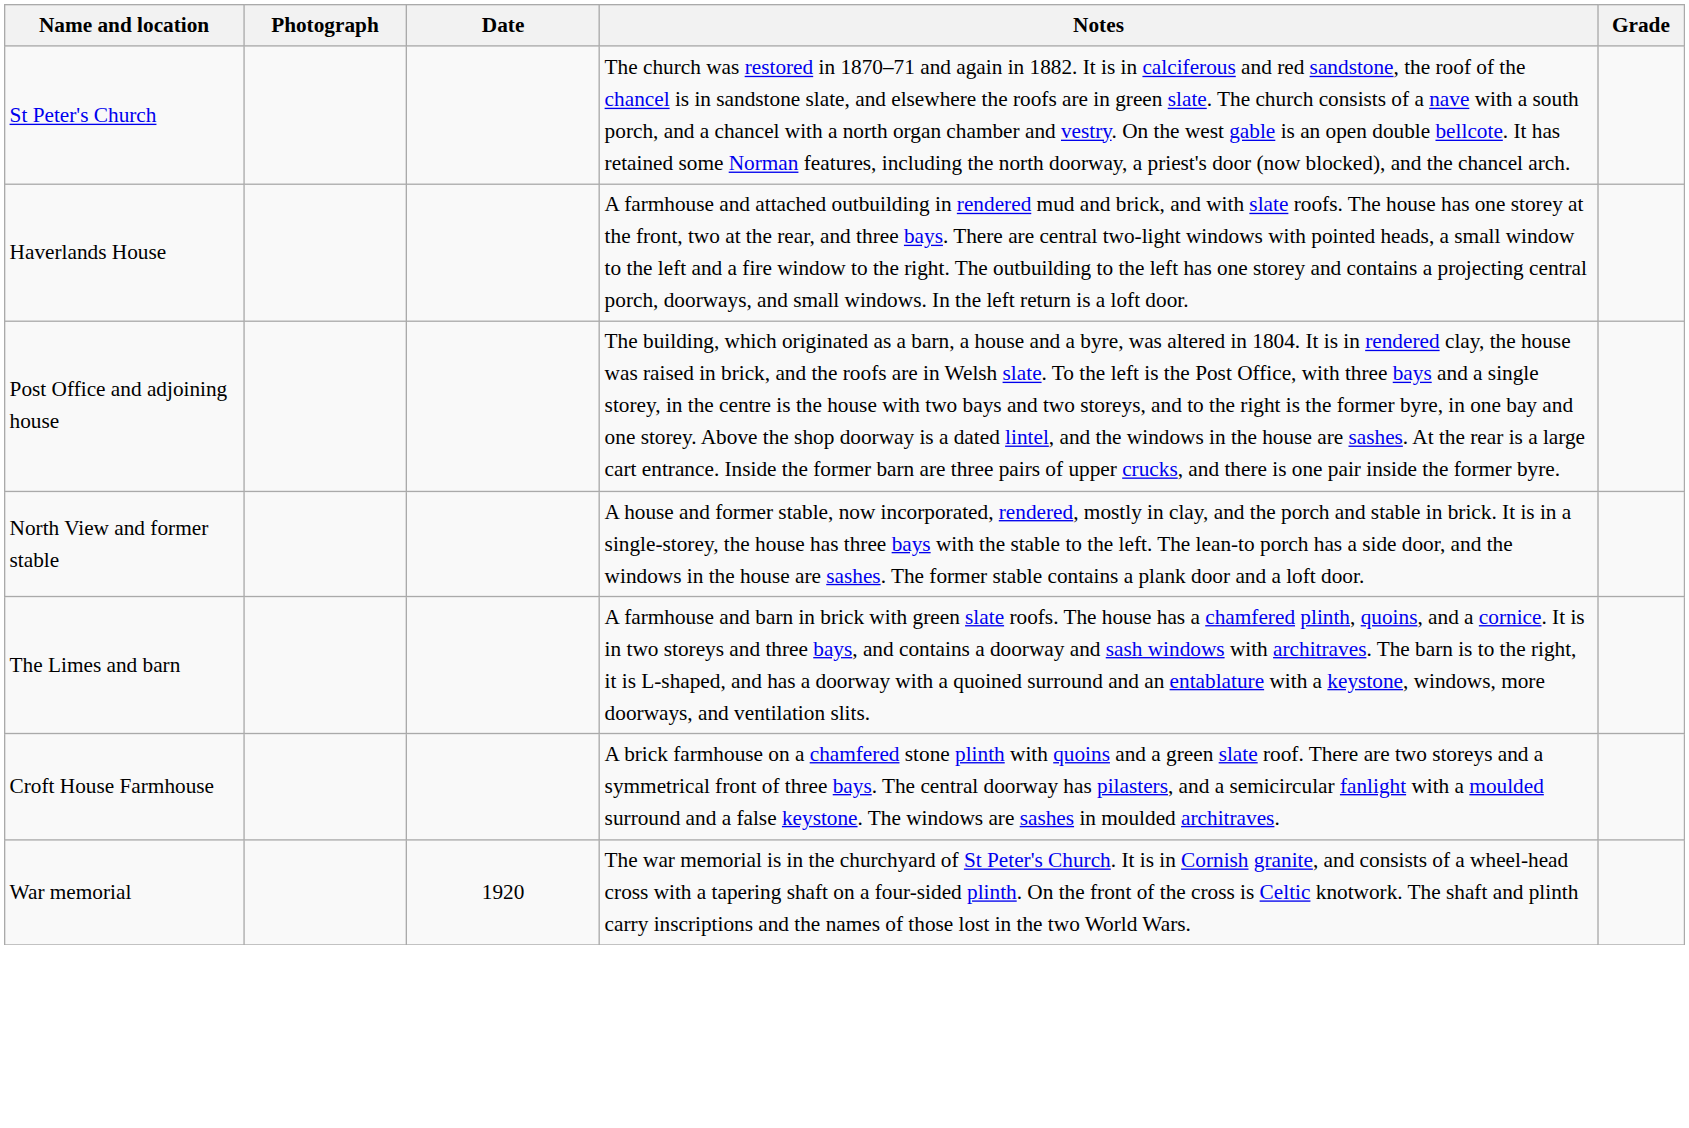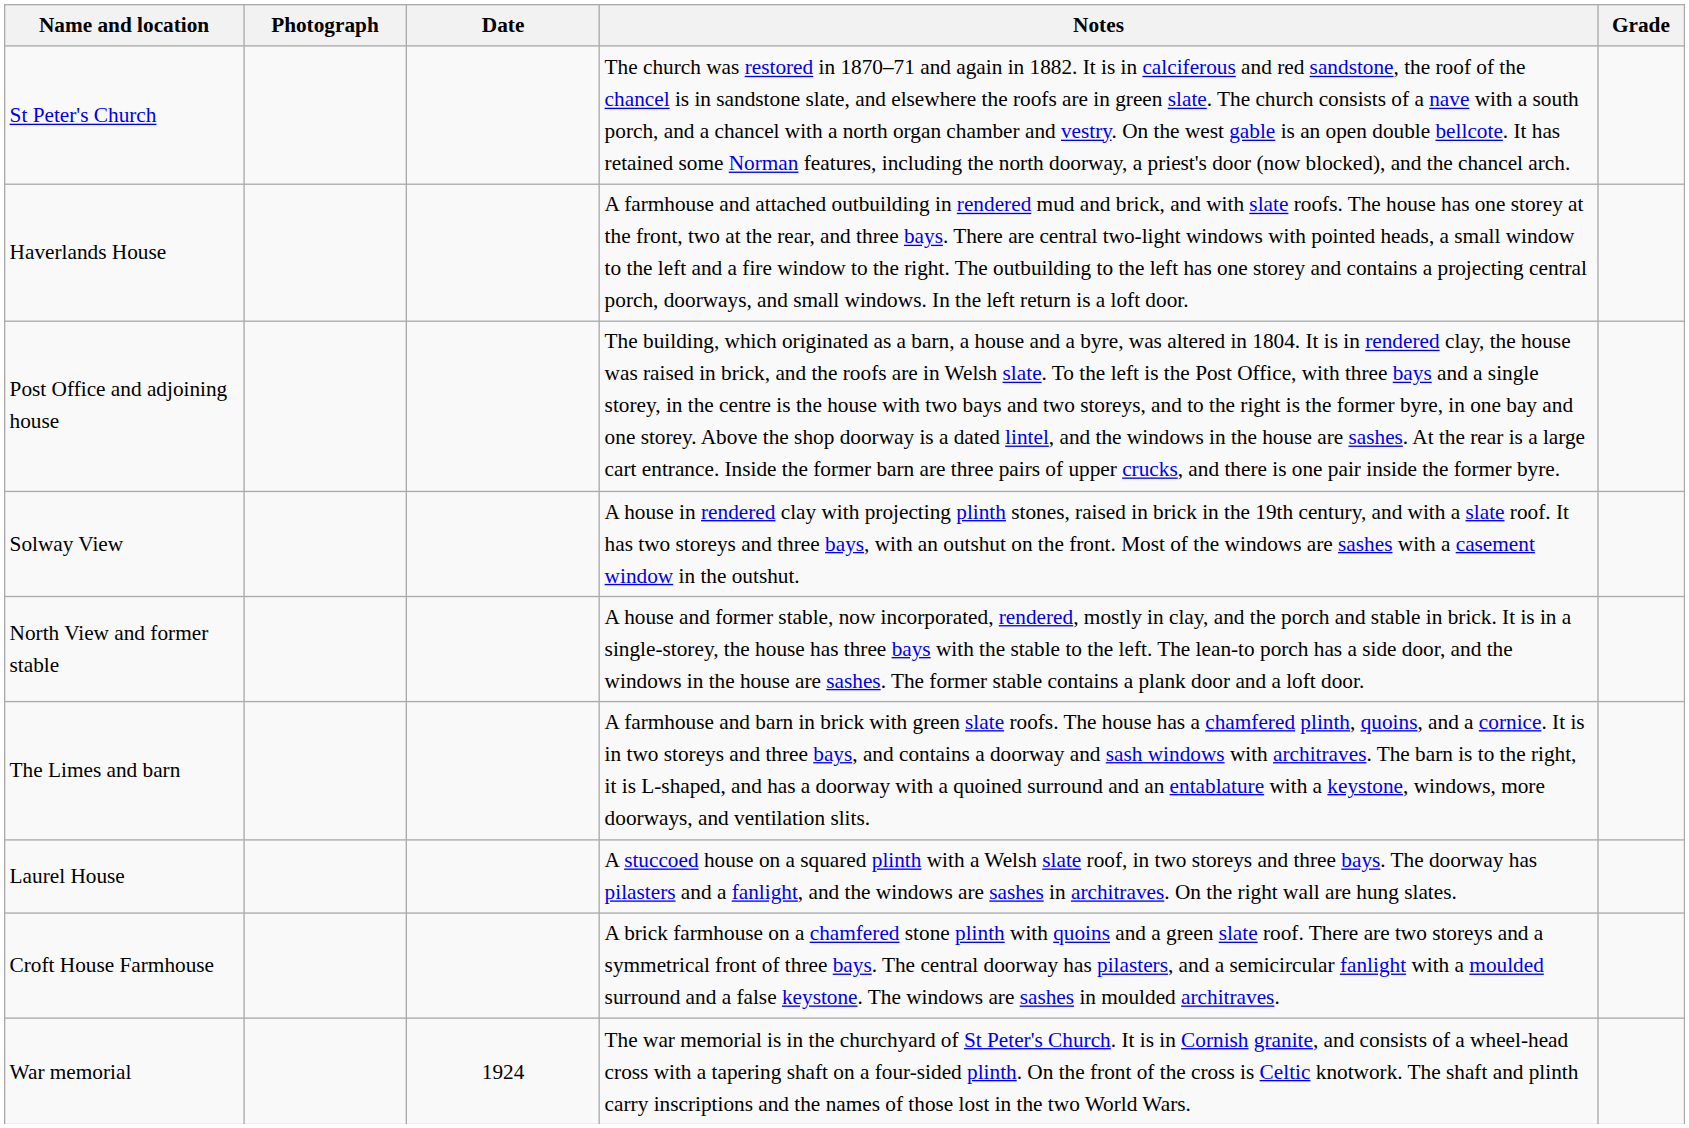 <table class="wikitable sortable plainrowheaders" style="width:100%;border:0px;text-align:left;line-height:150%;">
 <tr>
 <th scope="col"  style="width:150px">Name and location</th>
 <th scope="col"  style="width:100px" class="unsortable">Photograph</th>
 <th scope="col"  style="width:120px">Date</th>
 <th scope="col"  style="width:650px" class="unsortable">Notes</th>
 <th scope="col"  style="width:50px">Grade</th>
 </tr>
 <tr>
 <td><a href='#'>St Peter's Church</a><br><small></small></td>
 <td></td>
 <td align="center"></td>
 <td>The church was <a href='#'>restored</a> in 1870–71 and again in 1882.  It is in <a href='#'>calciferous</a> and red <a href='#'>sandstone</a>, the roof of the <a href='#'>chancel</a> is in sandstone slate, and elsewhere the roofs are in green <a href='#'>slate</a>.  The church consists of a <a href='#'>nave</a> with a south porch, and a chancel with a north organ chamber and <a href='#'>vestry</a>.  On the west <a href='#'>gable</a> is an open double <a href='#'>bellcote</a>.  It has retained some <a href='#'>Norman</a> features, including the north doorway, a priest's door (now blocked), and the chancel arch.</td>
 <td align="center" ></td>
 </tr>
 <tr>
 <td>Haverlands House<br><small></small></td>
 <td></td>
 <td align="center"></td>
 <td>A farmhouse and attached outbuilding in <a href='#'>rendered</a> mud and brick, and with <a href='#'>slate</a> roofs.  The house has one storey at the front, two at the rear, and three <a href='#'>bays</a>.  There are central two-light windows with pointed heads, a small window to the left and a fire window to the right.  The outbuilding to the left has one storey and contains a projecting central porch, doorways, and small windows.  In the left return is a loft door.</td>
 <td align="center" ></td>
 </tr>
 <tr>
 <td>Post Office and adjoining house<br><small></small></td>
 <td></td>
 <td align="center"></td>
 <td>The building, which originated as a barn, a house and a byre, was altered in 1804.  It is in <a href='#'>rendered</a> clay, the house was raised in brick, and the roofs are in Welsh <a href='#'>slate</a>.  To the left is the Post Office, with three <a href='#'>bays</a> and a single storey, in the centre is the house with two bays and two storeys, and to the right is the former byre, in one bay and one storey.  Above the shop doorway is a dated <a href='#'>lintel</a>, and the windows in the house are <a href='#'>sashes</a>.  At the rear is a large cart entrance.  Inside the former barn are three pairs of upper <a href='#'>crucks</a>, and there is one pair inside the former byre.</td>
 <td align="center" ></td>
 </tr>
 <tr>
+<td>Solway View<br><small></small></td>
+<td></td>
+<td align="center"></td>
+<td>A house in <a href='#'>rendered</a> clay with projecting <a href='#'>plinth</a> stones, raised in brick in the 19th century, and with a <a href='#'>slate</a> roof.  It has two storeys and three <a href='#'>bays</a>, with an outshut on the front.  Most of the windows are <a href='#'>sashes</a> with a <a href='#'>casement window</a> in the outshut.</td>
+<td align="center" ></td>
+</tr>
+<tr>
 <td>North View and former stable<br><small></small></td>
 <td></td>
 <td align="center"></td>
 <td>A house and former stable, now incorporated, <a href='#'>rendered</a>, mostly in clay, and the porch and stable in brick.  It is in a single-storey, the house has three <a href='#'>bays</a> with the stable to the left.  The lean-to porch has a side door, and the windows in the house are <a href='#'>sashes</a>.  The former stable contains a plank door and a loft door.</td>
 <td align="center" ></td>
 </tr>
 <tr>
 <td>The Limes and barn<br><small></small></td>
 <td></td>
 <td align="center"></td>
 <td>A farmhouse and barn in brick with green <a href='#'>slate</a> roofs.  The house has a <a href='#'>chamfered</a> <a href='#'>plinth</a>, <a href='#'>quoins</a>, and a <a href='#'>cornice</a>.  It is in two storeys and three <a href='#'>bays</a>, and contains a doorway and <a href='#'>sash windows</a> with <a href='#'>architraves</a>.  The barn is to the right, it is L-shaped, and has a doorway with a quoined surround and an <a href='#'>entablature</a> with a <a href='#'>keystone</a>, windows, more doorways, and ventilation slits.</td>
 <td align="center" ></td>
 </tr>
 <tr>
+<td>Laurel House<br><small></small></td>
+<td></td>
+<td align="center"></td>
+<td>A <a href='#'>stuccoed</a> house on a squared <a href='#'>plinth</a> with a Welsh <a href='#'>slate</a> roof, in two storeys and three <a href='#'>bays</a>.  The doorway has <a href='#'>pilasters</a> and a <a href='#'>fanlight</a>, and the windows are <a href='#'>sashes</a> in <a href='#'>architraves</a>.  On the right wall are hung slates.</td>
+<td align="center" ></td>
+</tr>
+<tr>
 <td>Croft House Farmhouse<br><small></small></td>
 <td></td>
 <td align="center"></td>
 <td>A brick farmhouse on a <a href='#'>chamfered</a> stone <a href='#'>plinth</a> with <a href='#'>quoins</a> and a green <a href='#'>slate</a> roof.  There are two storeys and a symmetrical front of three <a href='#'>bays</a>.  The central doorway has <a href='#'>pilasters</a>, and a semicircular <a href='#'>fanlight</a> with a <a href='#'>moulded</a> surround and a false <a href='#'>keystone</a>.  The windows are <a href='#'>sashes</a> in moulded <a href='#'>architraves</a>.</td>
 <td align="center" ></td>
 </tr>
 <tr>
 <td>War memorial<br><small></small></td>
 <td></td>
-<td align="center">1920</td>
+<td align="center">1924</td>
 <td>The war memorial is in the churchyard of <a href='#'>St Peter's Church</a>.  It is in <a href='#'>Cornish</a> <a href='#'>granite</a>, and consists of a wheel-head cross with a tapering shaft on a four-sided <a href='#'>plinth</a>.  On the front of the cross is <a href='#'>Celtic</a> knotwork.  The shaft and plinth carry inscriptions and the names of those lost in the two World Wars.</td>
 <td align="center" ></td>
 </tr>
 <tr>
 </tr>
 </table>
